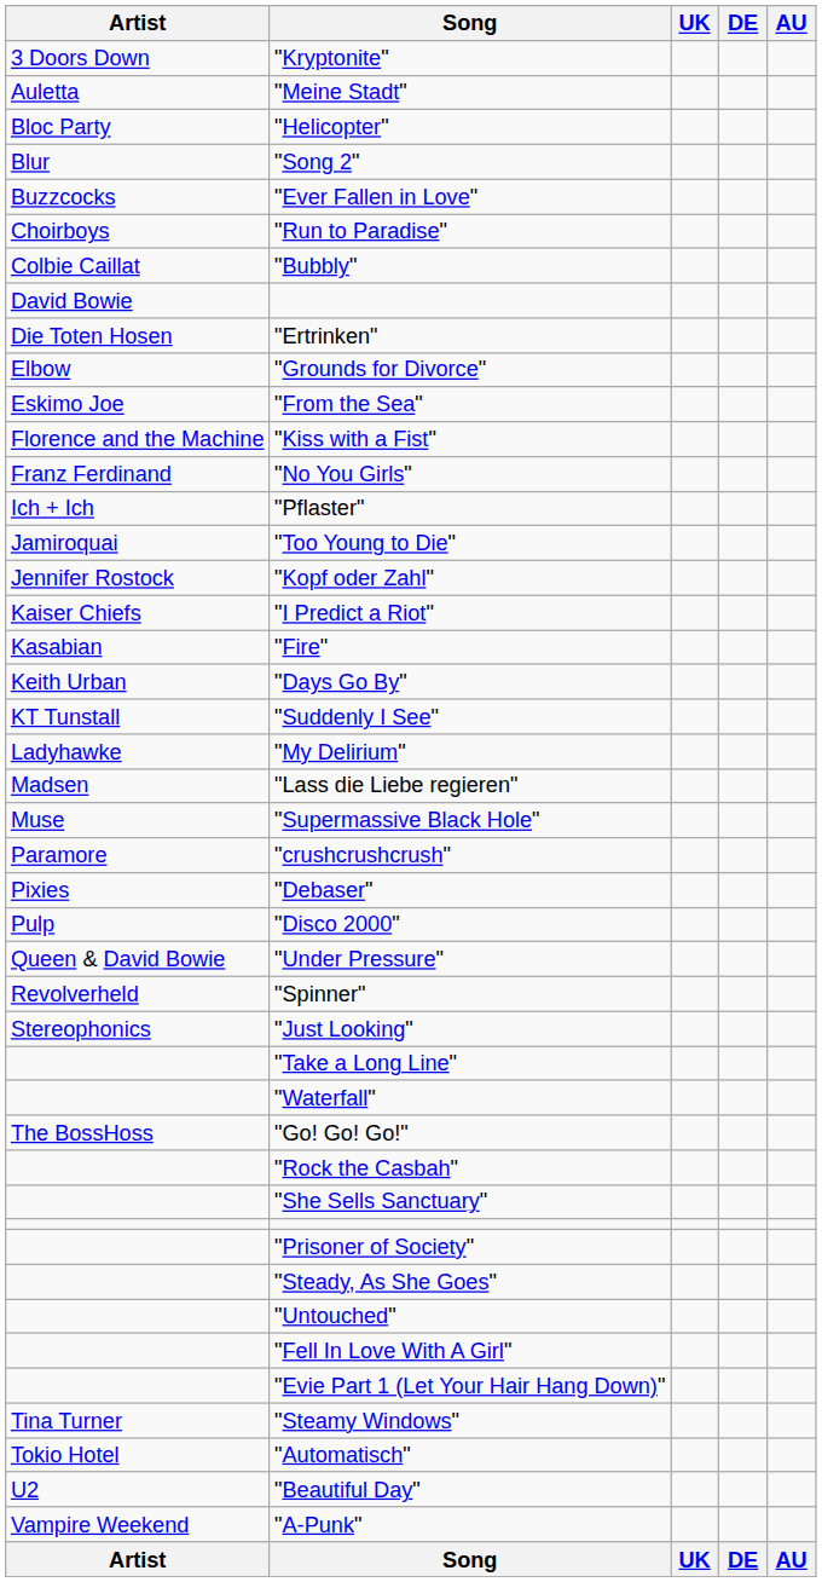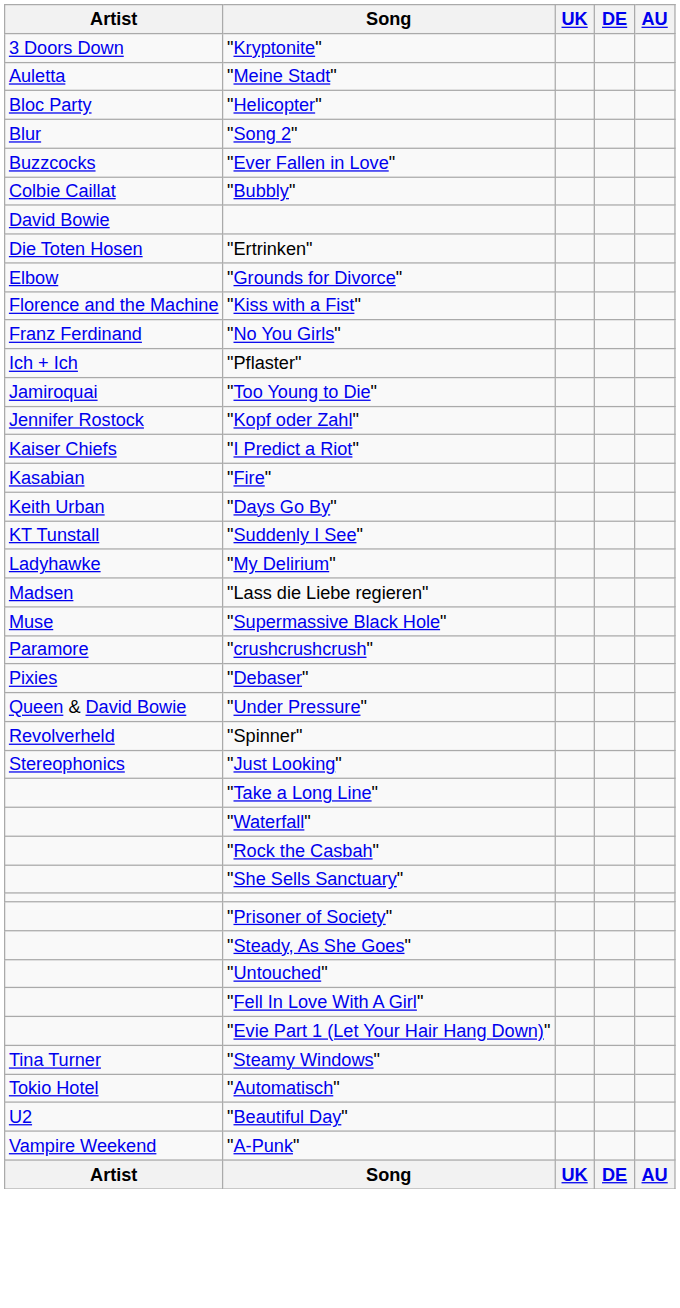 <table class="wikitable sortable" style="font-size:90%;">
 <tr>
 <th>Artist</th>
 <th>Song</th>
 <th width=25px><a href='#'>UK</a></th>
 <th width=25px><a href='#'>DE</a></th>
 <th width=25px><a href='#'>AU</a></th>
 </tr>
 <tr>
 <td><a href='#'>3 Doors Down</a></td>
 <td>"<a href='#'>Kryptonite</a>"</td>
 <td></td>
 <td></td>
 <td></td>
 </tr>
 <tr>
 <td><a href='#'>Auletta</a></td>
 <td>"<a href='#'>Meine Stadt</a>"</td>
 <td></td>
 <td></td>
 <td></td>
 </tr>
 <tr>
 <td><a href='#'>Bloc Party</a></td>
 <td>"<a href='#'>Helicopter</a>"</td>
 <td></td>
 <td></td>
 <td></td>
 </tr>
 <tr>
 <td><a href='#'>Blur</a></td>
 <td>"<a href='#'>Song 2</a>"</td>
 <td></td>
 <td></td>
 <td></td>
 </tr>
 <tr>
 <td><a href='#'>Buzzcocks</a></td>
 <td>"<a href='#'>Ever Fallen in Love</a>"</td>
 <td></td>
 <td></td>
 <td></td>
 </tr>
 <tr>
-<td><a href='#'>Choirboys</a></td>
-<td>"<a href='#'>Run to Paradise</a>"</td>
-<td></td>
-<td></td>
-<td></td>
-</tr>
-<tr>
 <td><a href='#'>Colbie Caillat</a></td>
 <td>"<a href='#'>Bubbly</a>"</td>
 <td></td>
 <td></td>
 <td></td>
 </tr>
 <tr>
 <td><a href='#'>David Bowie</a></td>
 <td></td>
 <td></td>
 <td></td>
 <td></td>
 </tr>
 <tr>
 <td><a href='#'>Die Toten Hosen</a></td>
 <td>"Ertrinken"</td>
 <td></td>
 <td></td>
 <td></td>
 </tr>
 <tr>
 <td><a href='#'>Elbow</a></td>
 <td>"<a href='#'>Grounds for Divorce</a>"</td>
-<td></td>
-<td></td>
-<td></td>
-</tr>
-<tr>
-<td><a href='#'>Eskimo Joe</a></td>
-<td>"<a href='#'>From the Sea</a>"</td>
 <td></td>
 <td></td>
 <td></td>
 </tr>
 <tr>
 <td><a href='#'>Florence and the Machine</a></td>
 <td>"<a href='#'>Kiss with a Fist</a>"</td>
 <td></td>
 <td></td>
 <td></td>
 </tr>
 <tr>
 <td><a href='#'>Franz Ferdinand</a></td>
 <td>"<a href='#'>No You Girls</a>"</td>
 <td></td>
 <td></td>
 <td></td>
 </tr>
 <tr>
 <td><a href='#'>Ich + Ich</a></td>
 <td>"Pflaster"</td>
 <td></td>
 <td></td>
 <td></td>
 </tr>
 <tr>
 <td><a href='#'>Jamiroquai</a></td>
 <td>"<a href='#'>Too Young to Die</a>"</td>
 <td></td>
 <td></td>
 <td></td>
 </tr>
 <tr>
 <td><a href='#'>Jennifer Rostock</a></td>
 <td>"<a href='#'>Kopf oder Zahl</a>"</td>
 <td></td>
 <td></td>
 <td></td>
 </tr>
 <tr>
 <td><a href='#'>Kaiser Chiefs</a></td>
 <td>"<a href='#'>I Predict a Riot</a>"</td>
 <td></td>
 <td></td>
 <td></td>
 </tr>
 <tr>
 <td><a href='#'>Kasabian</a></td>
 <td>"<a href='#'>Fire</a>"</td>
 <td></td>
 <td></td>
 <td></td>
 </tr>
 <tr>
 <td><a href='#'>Keith Urban</a></td>
 <td>"<a href='#'>Days Go By</a>"</td>
 <td></td>
 <td></td>
 <td></td>
 </tr>
 <tr>
 <td><a href='#'>KT Tunstall</a></td>
 <td>"<a href='#'>Suddenly I See</a>"</td>
 <td></td>
 <td></td>
 <td></td>
 </tr>
 <tr>
 <td><a href='#'>Ladyhawke</a></td>
 <td>"<a href='#'>My Delirium</a>"</td>
 <td></td>
 <td></td>
 <td></td>
 </tr>
 <tr>
 <td><a href='#'>Madsen</a></td>
 <td>"Lass die Liebe regieren"</td>
 <td></td>
 <td></td>
 <td></td>
 </tr>
 <tr>
 <td><a href='#'>Muse</a></td>
 <td>"<a href='#'>Supermassive Black Hole</a>"</td>
 <td></td>
 <td></td>
 <td></td>
 </tr>
 <tr>
 <td><a href='#'>Paramore</a></td>
 <td>"<a href='#'>crushcrushcrush</a>"</td>
 <td></td>
 <td></td>
 <td></td>
 </tr>
 <tr>
 <td><a href='#'>Pixies</a></td>
 <td>"<a href='#'>Debaser</a>"</td>
 <td></td>
 <td></td>
 <td></td>
 </tr>
 <tr>
-<td><a href='#'>Pulp</a></td>
-<td>"<a href='#'>Disco 2000</a>"</td>
-<td></td>
-<td></td>
-<td></td>
-</tr>
-<tr>
 <td><a href='#'>Queen</a> & <a href='#'>David Bowie</a></td>
 <td>"<a href='#'>Under Pressure</a>"</td>
 <td></td>
 <td></td>
 <td></td>
 </tr>
 <tr>
 <td><a href='#'>Revolverheld</a></td>
 <td>"Spinner"</td>
 <td></td>
 <td></td>
 <td></td>
 </tr>
 <tr>
 <td><a href='#'>Stereophonics</a></td>
 <td>"<a href='#'>Just Looking</a>"</td>
 <td></td>
 <td></td>
 <td></td>
 </tr>
 <tr>
 <td></td>
 <td>"<a href='#'>Take a Long Line</a>"</td>
 <td></td>
 <td></td>
 <td></td>
 </tr>
 <tr>
 <td></td>
 <td>"<a href='#'>Waterfall</a>"</td>
-<td></td>
-<td></td>
-<td></td>
-</tr>
-<tr>
-<td><a href='#'>The BossHoss</a></td>
-<td>"Go! Go! Go!"</td>
 <td></td>
 <td></td>
 <td></td>
 </tr>
 <tr>
 <td></td>
 <td>"<a href='#'>Rock the Casbah</a>"</td>
 <td></td>
 <td></td>
 <td></td>
 </tr>
 <tr>
 <td></td>
 <td>"<a href='#'>She Sells Sanctuary</a>"</td>
 <td></td>
 <td></td>
 <td></td>
 </tr>
 <tr>
 <td></td>
 <td></td>
 <td></td>
 <td></td>
 <td></td>
 </tr>
 <tr>
 <td></td>
 <td>"<a href='#'>Prisoner of Society</a>"</td>
 <td></td>
 <td></td>
 <td></td>
 </tr>
 <tr>
 <td></td>
 <td>"<a href='#'>Steady, As She Goes</a>"</td>
 <td></td>
 <td></td>
 <td></td>
 </tr>
 <tr>
 <td></td>
 <td>"<a href='#'>Untouched</a>"</td>
 <td></td>
 <td></td>
 <td></td>
 </tr>
 <tr>
 <td></td>
 <td>"<a href='#'>Fell In Love With A Girl</a>"</td>
 <td></td>
 <td></td>
 <td></td>
 </tr>
 <tr>
 <td></td>
 <td>"<a href='#'>Evie Part 1 (Let Your Hair Hang Down)</a>"</td>
 <td></td>
 <td></td>
 <td></td>
 </tr>
 <tr>
 <td><a href='#'>Tina Turner</a></td>
 <td>"<a href='#'>Steamy Windows</a>"</td>
 <td></td>
 <td></td>
 <td></td>
 </tr>
 <tr>
 <td><a href='#'>Tokio Hotel</a></td>
 <td>"<a href='#'>Automatisch</a>"</td>
 <td></td>
 <td></td>
 <td></td>
 </tr>
 <tr>
 <td><a href='#'>U2</a></td>
 <td>"<a href='#'>Beautiful Day</a>"</td>
 <td></td>
 <td></td>
 <td></td>
 </tr>
 <tr>
 <td><a href='#'>Vampire Weekend</a></td>
 <td>"<a href='#'>A-Punk</a>"</td>
 <td></td>
 <td></td>
 <td></td>
 </tr>
 <tr class="sortbottom">
 <th>Artist</th>
 <th>Song</th>
 <th><a href='#'>UK</a></th>
 <th><a href='#'>DE</a></th>
 <th><a href='#'>AU</a></th>
 </tr>
 </table>
